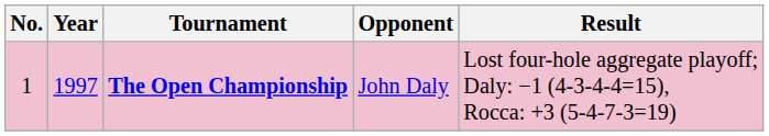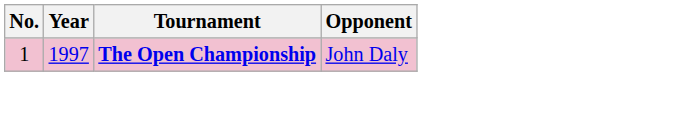 <table class="wikitable" style="font-size:95%;">
 <tr>
 <th>No.</th>
 <th>Year</th>
 <th>Tournament</th>
 <th>Opponent</th>
-<th>Result</th>
 </tr>
 <tr style="background:#F2C1D1;">
 <td align=center>1</td>
 <td><a href='#'>1997</a></td>
 <td><strong><a href='#'>The Open Championship</a></strong></td>
 <td> <a href='#'>John Daly</a></td>
-<td>Lost four-hole aggregate playoff;<br>Daly: −1 (4-3-4-4=15),<br>Rocca: +3 (5-4-7-3=19)</td>
 </tr>
 </table>
